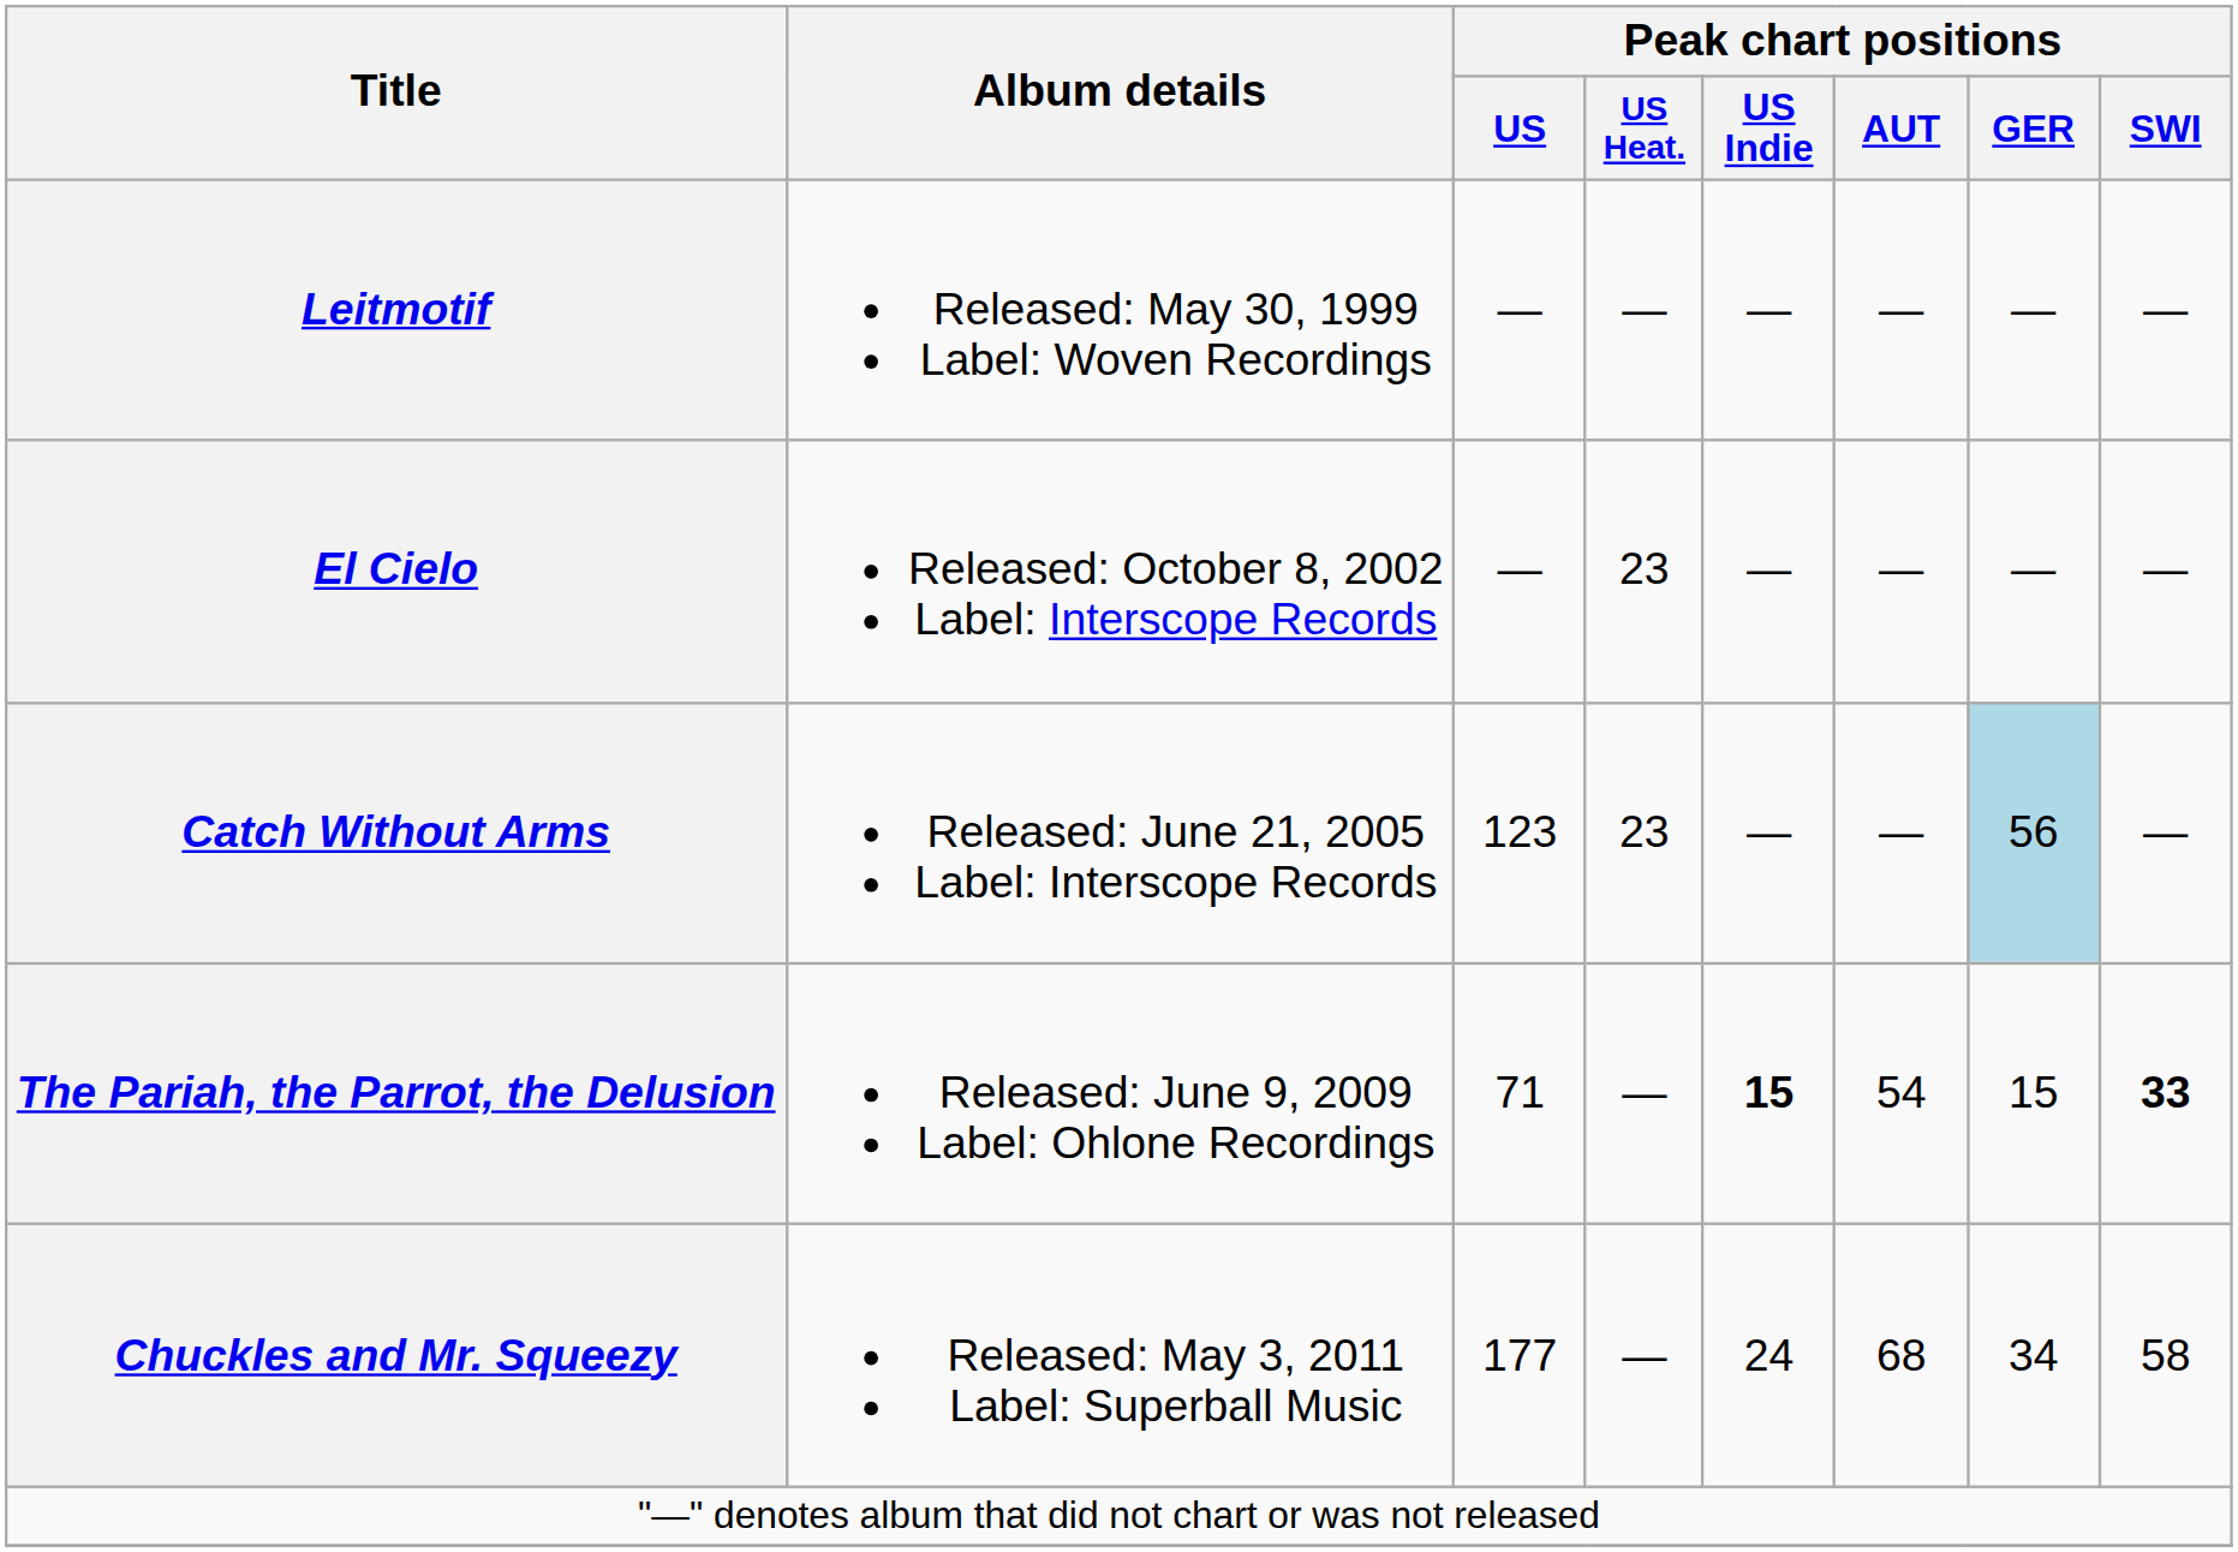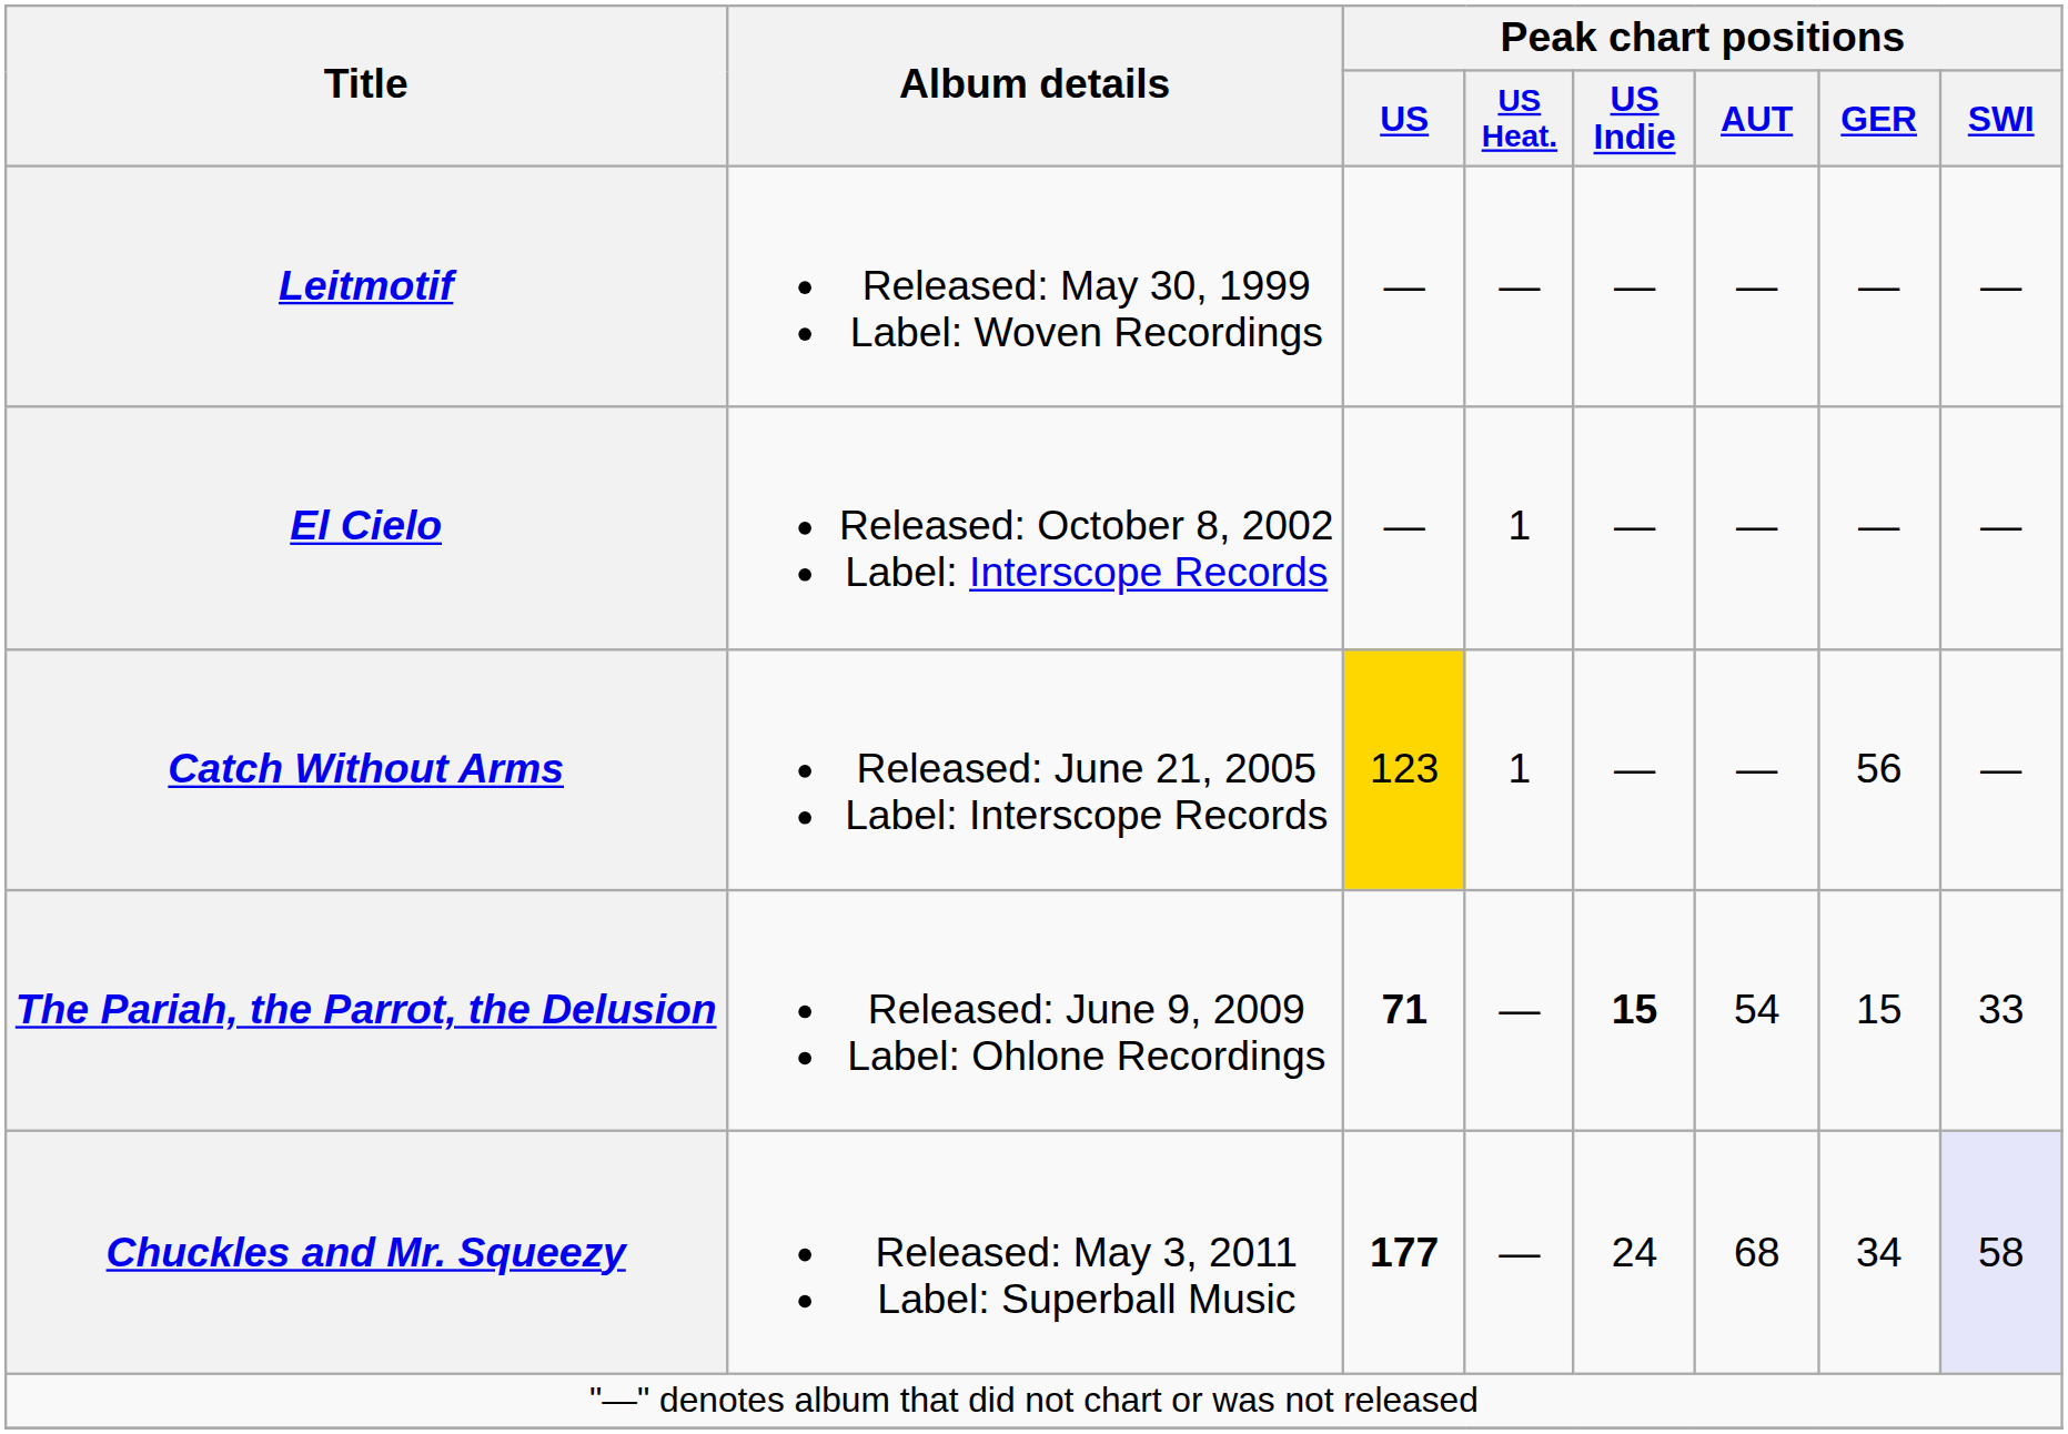 <table class="wikitable plainrowheaders" style="text-align:center;">
 <tr>
 <th scope="col" rowspan="2">Title</th>
 <th scope="col" rowspan="2">Album details</th>
 <th colspan="6" scope="col">Peak chart positions</th>
 </tr>
 <tr>
 <th scope="col" style="width:3em;font-size:85%;"><a href='#'>US</a><br></th>
 <th scope="col" style="width:3em;font-size:75%;"><a href='#'>US<br>Heat.</a><br></th>
 <th scope="col" style="width:3em;font-size:85%;"><a href='#'>US Indie</a><br></th>
 <th scope="col" style="width:3em;font-size:85%;"><a href='#'>AUT</a><br></th>
 <th scope="col" style="width:3em;font-size:85%;"><a href='#'>GER</a><br></th>
 <th scope="col" style="width:3em;font-size:85%;"><a href='#'>SWI</a><br></th>
 </tr>
 <tr>
 <th scope="row"><em><a href='#'>Leitmotif</a></em></th>
 <td><br><ul><li>Released: May 30, 1999</li><li>Label: Woven Recordings</li></ul></td>
 <td>—</td>
 <td>—</td>
 <td>—</td>
 <td>—</td>
 <td>—</td>
 <td>—</td>
 </tr>
 <tr>
 <th scope="row"><em><a href='#'>El Cielo</a></em></th>
 <td><br><ul><li>Released: October 8, 2002</li><li>Label: <a href='#'>Interscope Records</a></li></ul></td>
 <td>—</td>
-<td>23</td>
+<td>1</td>
 <td>—</td>
 <td>—</td>
 <td>—</td>
 <td>—</td>
 </tr>
 <tr>
 <th scope="row"><em><a href='#'>Catch Without Arms</a></em></th>
 <td><br><ul><li>Released: June 21, 2005</li><li>Label: Interscope Records</li></ul></td>
-<td>123</td>
-<td>23</td>
+<td style="background: gold;">123</td>
+<td>1</td>
 <td>—</td>
 <td>—</td>
-<td style="background: lightblue;">56</td>
+<td>56</td>
 <td>—</td>
 </tr>
 <tr>
 <th scope="row"><em><a href='#'>The Pariah, the Parrot, the Delusion</a></em></th>
 <td><br><ul><li>Released: June 9, 2009</li><li>Label: Ohlone Recordings</li></ul></td>
-<td>71</td>
+<td><strong>71</strong></td>
 <td>—</td>
 <td><strong>15</strong></td>
 <td>54</td>
 <td>15</td>
-<td><strong>33</strong></td>
+<td>33</td>
 </tr>
 <tr>
 <th scope="row"><em><a href='#'>Chuckles and Mr. Squeezy</a></em></th>
 <td><br><ul><li>Released: May 3, 2011</li><li>Label: Superball Music</li></ul></td>
-<td>177</td>
+<td><strong>177</strong></td>
 <td>—</td>
 <td>24</td>
 <td>68</td>
 <td>34</td>
-<td>58</td>
+<td style="background: lavender;">58</td>
 </tr>
 <tr>
 <td colspan="19" style="text-align:center; font-size:85%;">"—" denotes album that did not chart or was not released</td>
 </tr>
 <tr>
 </tr>
 </table>
